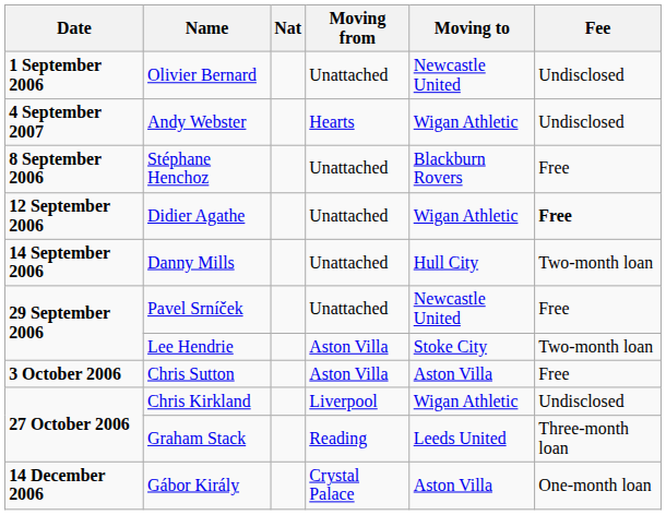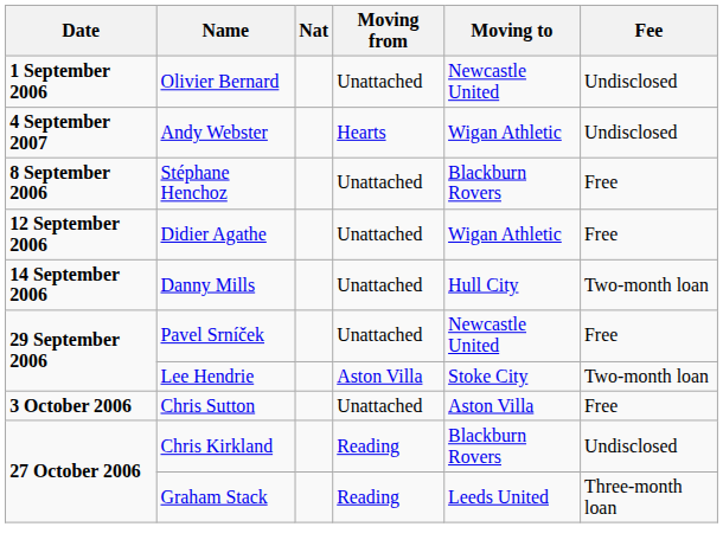 <table class="wikitable">
 <tr>
 <th>Date</th>
 <th>Name</th>
 <th>Nat</th>
 <th>Moving from</th>
 <th>Moving to</th>
 <th>Fee</th>
 </tr>
 <tr>
 <td><strong>1 September 2006</strong></td>
 <td><a href='#'>Olivier Bernard</a></td>
 <td></td>
 <td>Unattached</td>
 <td><a href='#'>Newcastle United</a></td>
 <td>Undisclosed</td>
 </tr>
 <tr>
 <td><strong>4 September 2007</strong></td>
 <td><a href='#'>Andy Webster</a></td>
 <td></td>
 <td> <a href='#'>Hearts</a></td>
 <td><a href='#'>Wigan Athletic</a></td>
 <td>Undisclosed</td>
 </tr>
 <tr>
 <td><strong>8 September 2006</strong></td>
 <td><a href='#'>Stéphane Henchoz</a></td>
 <td></td>
 <td>Unattached</td>
 <td><a href='#'>Blackburn Rovers</a></td>
 <td>Free</td>
 </tr>
 <tr>
 <td><strong>12 September 2006</strong></td>
 <td><a href='#'>Didier Agathe</a></td>
 <td></td>
 <td>Unattached</td>
 <td><a href='#'>Wigan Athletic</a></td>
-<td><strong>Free</strong></td>
+<td>Free</td>
 </tr>
 <tr>
 <td><strong>14 September 2006</strong></td>
 <td><a href='#'>Danny Mills</a></td>
 <td></td>
 <td>Unattached</td>
 <td><a href='#'>Hull City</a></td>
 <td>Two-month loan</td>
 </tr>
 <tr>
 <td rowspan="2"><strong>29 September 2006</strong></td>
 <td><a href='#'>Pavel Srníček</a></td>
 <td></td>
 <td>Unattached</td>
 <td><a href='#'>Newcastle United</a></td>
 <td>Free</td>
 </tr>
 <tr>
 <td><a href='#'>Lee Hendrie</a></td>
 <td></td>
 <td><a href='#'>Aston Villa</a></td>
 <td><a href='#'>Stoke City</a></td>
 <td>Two-month loan</td>
 </tr>
 <tr>
 <td><strong>3 October 2006</strong></td>
 <td><a href='#'>Chris Sutton</a></td>
 <td></td>
-<td><a href='#'>Aston Villa</a></td>
+<td>Unattached</td>
 <td><a href='#'>Aston Villa</a></td>
 <td>Free</td>
 </tr>
 <tr>
 <td rowspan="2"><strong>27 October 2006</strong></td>
 <td><a href='#'>Chris Kirkland</a></td>
 <td></td>
-<td><a href='#'>Liverpool</a></td>
-<td><a href='#'>Wigan Athletic</a></td>
+<td><a href='#'>Reading</a></td>
+<td><a href='#'>Blackburn Rovers</a></td>
 <td>Undisclosed</td>
 </tr>
 <tr>
 <td><a href='#'>Graham Stack</a></td>
 <td></td>
 <td><a href='#'>Reading</a></td>
 <td><a href='#'>Leeds United</a></td>
 <td>Three-month loan</td>
 </tr>
-<tr>
-<td><strong>14 December 2006</strong></td>
-<td><a href='#'>Gábor Király</a></td>
-<td></td>
-<td><a href='#'>Crystal Palace</a></td>
-<td><a href='#'>Aston Villa</a></td>
-<td>One-month loan</td>
-</tr>
 </table>
